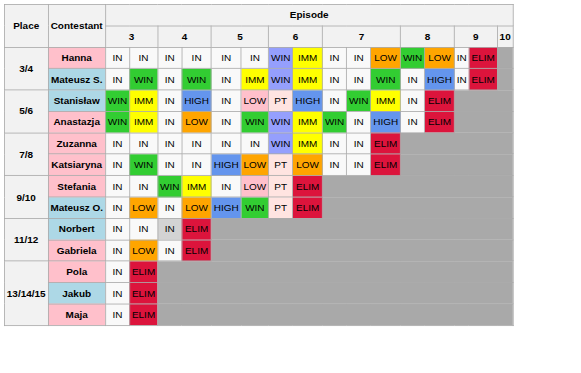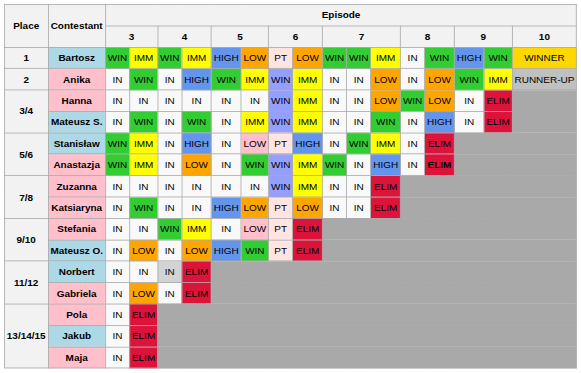 <table class="wikitable" style="text-align: center; font-size: 9pt; line-height:20px;">
 <tr>
 <th rowspan="2">Place</th>
 <th rowspan="2">Contestant</th>
 <th colspan="16">Episode</th>
 </tr>
 <tr>
 <th colspan="2">3</th>
 <th colspan="2">4</th>
 <th colspan="2">5</th>
 <th colspan="2">6</th>
 <th colspan="3">7</th>
 <th colspan="2">8</th>
 <th colspan="2">9</th>
 <th>10</th>
+</tr>
+<tr>
+<th>1</th>
+<th style="background:lightblue">Bartosz</th>
+<td bgcolor=limegreen>WIN</td>
+<td bgcolor=yellow>IMM</td>
+<td bgcolor=limegreen>WIN</td>
+<td bgcolor=yellow>IMM</td>
+<td bgcolor=cornflowerblue>HIGH</td>
+<td bgcolor=orange>LOW</td>
+<td bgcolor=mistyrose>PT</td>
+<td bgcolor=orange>LOW</td>
+<td bgcolor=limegreen>WIN</td>
+<td bgcolor=limegreen>WIN</td>
+<td bgcolor=yellow>IMM</td>
+<td>IN</td>
+<td bgcolor=limegreen>WIN</td>
+<td bgcolor=cornflowerblue>HIGH</td>
+<td bgcolor=limegreen>WIN</td>
+<td bgcolor=gold>WINNER</td>
+</tr>
+<tr>
+<th>2</th>
+<th style="background:pink">Anika</th>
+<td>IN</td>
+<td bgcolor=limegreen>WIN</td>
+<td>IN</td>
+<td bgcolor=cornflowerblue>HIGH</td>
+<td bgcolor=limegreen>WIN</td>
+<td bgcolor=yellow>IMM</td>
+<td bgcolor=#959FFD>WIN</td>
+<td bgcolor=yellow>IMM</td>
+<td>IN</td>
+<td>IN</td>
+<td bgcolor=orange>LOW</td>
+<td>IN</td>
+<td bgcolor=orange>LOW</td>
+<td bgcolor=limegreen>WIN</td>
+<td bgcolor=yellow>IMM</td>
+<td bgcolor=silver>RUNNER-UP</td>
 </tr>
 <tr>
 <th rowspan=2>3/4</th>
 <th style="background:pink">Hanna</th>
 <td>IN</td>
 <td>IN</td>
 <td>IN</td>
 <td>IN</td>
 <td>IN</td>
 <td>IN</td>
 <td bgcolor=#959FFD>WIN</td>
 <td bgcolor=yellow>IMM</td>
 <td>IN</td>
 <td>IN</td>
 <td bgcolor=orange>LOW</td>
 <td bgcolor=limegreen>WIN</td>
 <td bgcolor=orange>LOW</td>
 <td>IN</td>
 <td bgcolor=crimson>ELIM</td>
 <td bgcolor="darkgrey"></td>
 </tr>
 <tr>
 <th style="background:lightblue">Mateusz S.</th>
 <td>IN</td>
 <td bgcolor=limegreen>WIN</td>
 <td>IN</td>
 <td bgcolor=limegreen>WIN</td>
 <td>IN</td>
 <td bgcolor=yellow>IMM</td>
 <td bgcolor=#959FFD>WIN</td>
 <td bgcolor=yellow>IMM</td>
 <td>IN</td>
 <td>IN</td>
 <td bgcolor=limegreen>WIN</td>
 <td>IN</td>
 <td bgcolor=cornflowerblue>HIGH</td>
 <td>IN</td>
 <td bgcolor=crimson>ELIM</td>
 <td bgcolor="darkgrey"></td>
 </tr>
 <tr>
 <th rowspan=2>5/6</th>
 <th style="background:lightblue">Stanisław</th>
 <td bgcolor=limegreen>WIN</td>
 <td bgcolor=yellow>IMM</td>
 <td>IN</td>
 <td bgcolor=cornflowerblue>HIGH</td>
 <td>IN</td>
 <td bgcolor=pink>LOW</td>
 <td bgcolor=mistyrose>PT</td>
 <td bgcolor=cornflowerblue>HIGH</td>
 <td>IN</td>
 <td bgcolor=limegreen>WIN</td>
 <td bgcolor=yellow>IMM</td>
 <td>IN</td>
 <td bgcolor=crimson>ELIM</td>
 <td colspan="3" bgcolor="darkgrey"></td>
 </tr>
 <tr>
 <th style="background:pink">Anastazja</th>
 <td bgcolor=limegreen>WIN</td>
 <td bgcolor=yellow>IMM</td>
 <td>IN</td>
 <td bgcolor=orange>LOW</td>
 <td>IN</td>
 <td bgcolor=limegreen>WIN</td>
 <td bgcolor=#959FFD>WIN</td>
 <td bgcolor=yellow>IMM</td>
 <td bgcolor=limegreen>WIN</td>
 <td>IN</td>
 <td bgcolor=cornflowerblue>HIGH</td>
 <td>IN</td>
-<td bgcolor=crimson>ELIM</td>
+<td bgcolor=crimson><strong>ELIM</strong></td>
 <td colspan="3" bgcolor="darkgrey"></td>
 </tr>
 <tr>
 <th rowspan=2>7/8</th>
 <th style="background:pink">Zuzanna</th>
 <td>IN</td>
 <td>IN</td>
 <td>IN</td>
 <td>IN</td>
 <td>IN</td>
 <td>IN</td>
 <td bgcolor=#959FFD>WIN</td>
 <td bgcolor=yellow>IMM</td>
 <td>IN</td>
 <td>IN</td>
 <td bgcolor=crimson>ELIM</td>
 <td colspan="5" bgcolor="darkgrey"></td>
 </tr>
 <tr>
 <th style="background:pink">Katsiaryna</th>
 <td>IN</td>
 <td bgcolor=limegreen>WIN</td>
 <td>IN</td>
 <td>IN</td>
 <td bgcolor=cornflowerblue>HIGH</td>
 <td bgcolor=orange>LOW</td>
 <td bgcolor=mistyrose>PT</td>
 <td bgcolor=orange>LOW</td>
 <td>IN</td>
 <td>IN</td>
 <td bgcolor=crimson>ELIM</td>
 <td colspan="5" bgcolor="darkgrey"></td>
 </tr>
 <tr>
 <th rowspan=2>9/10</th>
 <th style="background:pink">Stefania</th>
 <td>IN</td>
 <td>IN</td>
 <td bgcolor=limegreen>WIN</td>
 <td bgcolor=yellow>IMM</td>
 <td>IN</td>
 <td bgcolor=pink>LOW</td>
 <td bgcolor=mistyrose>PT</td>
 <td bgcolor=crimson>ELIM</td>
 <td colspan="8" bgcolor="darkgrey"></td>
 </tr>
 <tr>
 <th style="background:lightblue">Mateusz O.</th>
 <td>IN</td>
 <td bgcolor=orange>LOW</td>
 <td>IN</td>
 <td bgcolor=orange>LOW</td>
 <td bgcolor=cornflowerblue>HIGH</td>
 <td bgcolor=limegreen>WIN</td>
 <td bgcolor=mistyrose>PT</td>
 <td bgcolor=crimson>ELIM</td>
 <td colspan="8" bgcolor="darkgrey"></td>
 </tr>
 <tr>
 <th rowspan=2>11/12</th>
 <th style="background:lightblue">Norbert</th>
 <td>IN</td>
 <td>IN</td>
 <td style="background: lightgrey;">IN</td>
 <td bgcolor=crimson>ELIM</td>
 <td colspan="12" bgcolor="darkgrey"></td>
 </tr>
 <tr>
 <th style="background:pink">Gabriela</th>
 <td>IN</td>
 <td bgcolor=orange>LOW</td>
 <td>IN</td>
 <td bgcolor=crimson>ELIM</td>
 <td colspan="12" bgcolor="darkgrey"></td>
 </tr>
 <tr>
 <th rowspan=3>13/14/15</th>
 <th style="background:pink">Pola</th>
 <td>IN</td>
 <td bgcolor=crimson>ELIM</td>
 <td colspan="14" bgcolor="darkgrey"></td>
 </tr>
 <tr>
 <th style="background:lightblue">Jakub</th>
 <td>IN</td>
 <td bgcolor=crimson>ELIM</td>
 <td colspan="14" bgcolor="darkgrey"></td>
 </tr>
 <tr>
 <th style="background:pink">Maja</th>
 <td>IN</td>
 <td bgcolor=crimson>ELIM</td>
 <td colspan="14" bgcolor="darkgrey"></td>
 </tr>
 </table>
